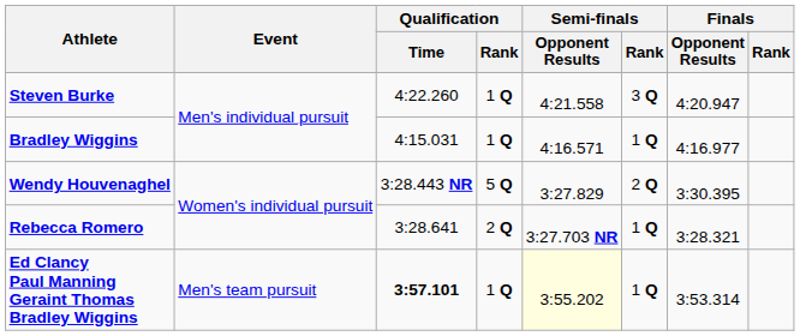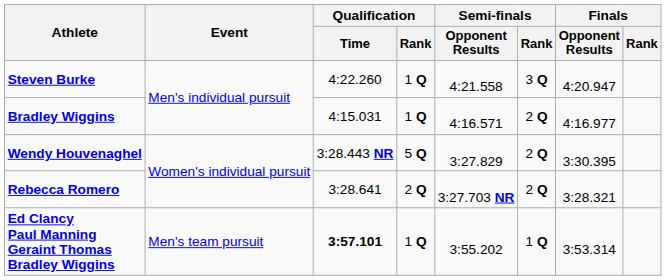 <table class=wikitable style="font-size:90%">
 <tr>
 <th rowspan="2">Athlete</th>
 <th rowspan="2">Event</th>
 <th colspan="2">Qualification</th>
 <th colspan="2">Semi-finals</th>
 <th colspan="2">Finals</th>
 </tr>
 <tr style="font-size:95%">
 <th>Time</th>
 <th>Rank</th>
 <th>Opponent<br>Results</th>
 <th>Rank</th>
 <th>Opponent<br>Results</th>
 <th>Rank</th>
 </tr>
 <tr align=center>
 <td align=left><strong><a href='#'>Steven Burke</a></strong></td>
 <td align=left rowspan=2><a href='#'>Men's individual pursuit</a></td>
 <td>4:22.260</td>
 <td>1 <strong>Q</strong></td>
 <td><br>4:21.558</td>
 <td>3 <strong>Q</strong></td>
 <td><br>4:20.947</td>
 <td></td>
 </tr>
 <tr align=center>
 <td align=left><strong><a href='#'>Bradley Wiggins</a></strong></td>
 <td>4:15.031 </td>
 <td>1 <strong>Q</strong></td>
 <td><br>4:16.571</td>
-<td>1 <strong>Q</strong></td>
+<td>2 <strong>Q</strong></td>
 <td><br>4:16.977</td>
 <td></td>
 </tr>
 <tr align=center>
 <td align=left><strong><a href='#'>Wendy Houvenaghel</a></strong></td>
 <td align=left rowspan=2><a href='#'>Women's individual pursuit</a></td>
 <td>3:28.443 <strong><a href='#'>NR</a></strong></td>
 <td>5 <strong>Q</strong></td>
 <td><br>3:27.829</td>
 <td>2 <strong>Q</strong></td>
 <td><br>3:30.395</td>
 <td></td>
 </tr>
 <tr align=center>
 <td align=left><strong><a href='#'>Rebecca Romero</a></strong></td>
 <td>3:28.641</td>
 <td>2 <strong>Q</strong></td>
 <td><br>3:27.703 <strong><a href='#'>NR</a></strong></td>
-<td>1 <strong>Q</strong></td>
+<td>2 <strong>Q</strong></td>
 <td><br>3:28.321</td>
 <td></td>
 </tr>
 <tr align=center>
 <td align=left><strong><a href='#'>Ed Clancy</a><br> <a href='#'>Paul Manning</a><br> <a href='#'>Geraint Thomas</a><br> <a href='#'>Bradley Wiggins</a></strong></td>
 <td align=left><a href='#'>Men's team pursuit</a></td>
 <td><strong>3:57.101</strong></td>
 <td>1 <strong>Q</strong></td>
-<td style="background: lightyellow;"><br>3:55.202 </td>
+<td><br>3:55.202 </td>
 <td>1 <strong>Q</strong></td>
 <td><br>3:53.314 </td>
 <td></td>
 </tr>
 </table>
